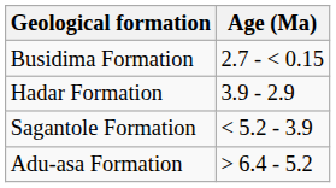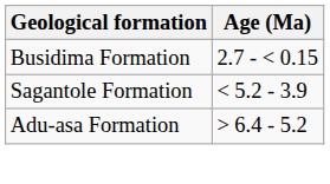 <table class="wikitable">
 <tr>
 <th>Geological formation</th>
 <th>Age (Ma)</th>
 </tr>
 <tr>
 <td>Busidima Formation</td>
 <td>2.7 - < 0.15</td>
 </tr>
 <tr>
-<td>Hadar Formation</td>
-<td>3.9 - 2.9</td>
-</tr>
-<tr>
 <td>Sagantole Formation</td>
 <td>< 5.2 - 3.9</td>
 </tr>
 <tr>
 <td>Adu-asa Formation</td>
 <td>> 6.4 - 5.2</td>
 </tr>
 </table>
